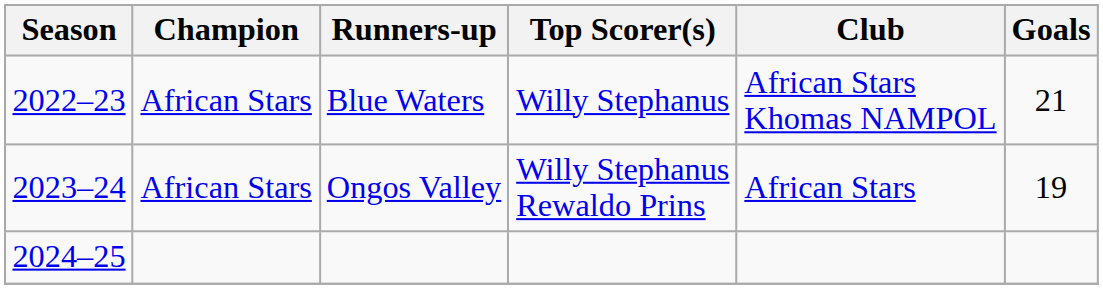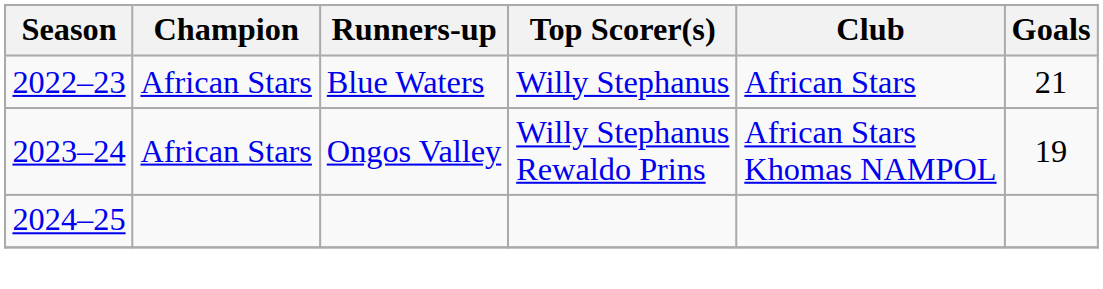 <table class="wikitable sortable">
 <tr>
 <th>Season</th>
 <th>Champion</th>
 <th>Runners-up</th>
 <th>Top Scorer(s)</th>
 <th>Club</th>
 <th>Goals</th>
 </tr>
 <tr>
 <td align=center><a href='#'>2022–23</a></td>
 <td><a href='#'>African Stars</a></td>
 <td><a href='#'>Blue Waters</a></td>
 <td> <a href='#'>Willy Stephanus</a></td>
-<td><a href='#'>African Stars</a><br> <a href='#'>Khomas NAMPOL</a></td>
+<td><a href='#'>African Stars</a></td>
 <td align=center>21</td>
 </tr>
 <tr>
 <td align=center><a href='#'>2023–24</a></td>
 <td><a href='#'>African Stars</a></td>
 <td><a href='#'>Ongos Valley</a></td>
 <td> <a href='#'>Willy Stephanus</a><br> <a href='#'>Rewaldo Prins</a></td>
-<td><a href='#'>African Stars</a></td>
+<td><a href='#'>African Stars</a><br> <a href='#'>Khomas NAMPOL</a></td>
 <td align=center>19</td>
 </tr>
 <tr>
 <td align=center><a href='#'>2024–25</a></td>
 <td></td>
 <td></td>
 <td></td>
 <td></td>
 <td align=center></td>
 </tr>
 <tr>
 </tr>
 </table>
